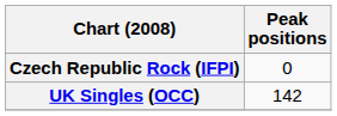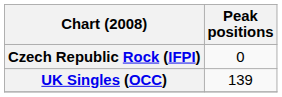 <table class="wikitable sortable plainrowheaders" style="text-align:center">
 <tr>
 <th scope="col">Chart (2008)</th>
 <th scope="col">Peak<br>positions</th>
 </tr>
 <tr>
 <th scope="row">Czech Republic <a href='#'>Rock</a> (<a href='#'>IFPI</a>)</th>
 <td style="text-align:center">0</td>
 </tr>
 <tr>
 <th scope="row"><a href='#'>UK Singles</a> (<a href='#'>OCC</a>)</th>
-<td>142</td>
+<td>139</td>
 </tr>
 <tr>
 </tr>
 </table>
